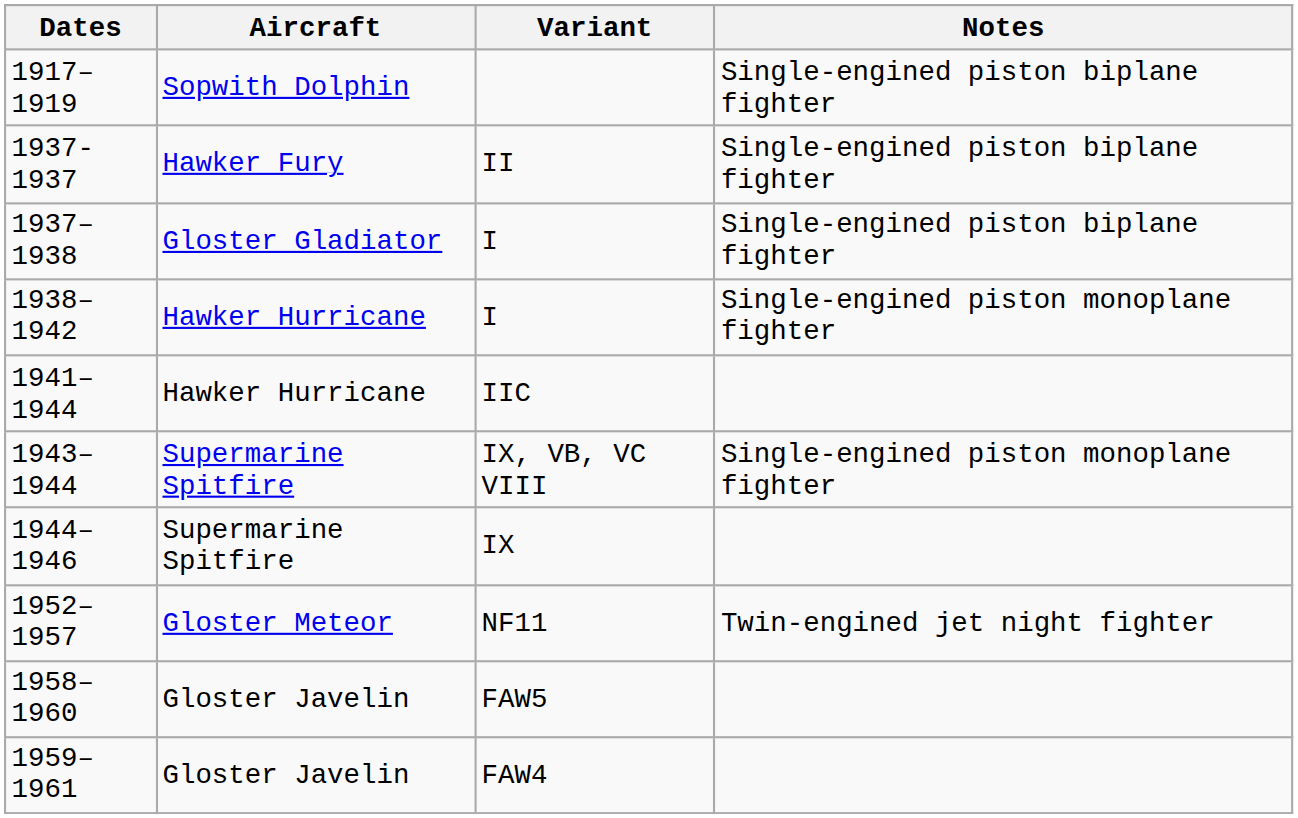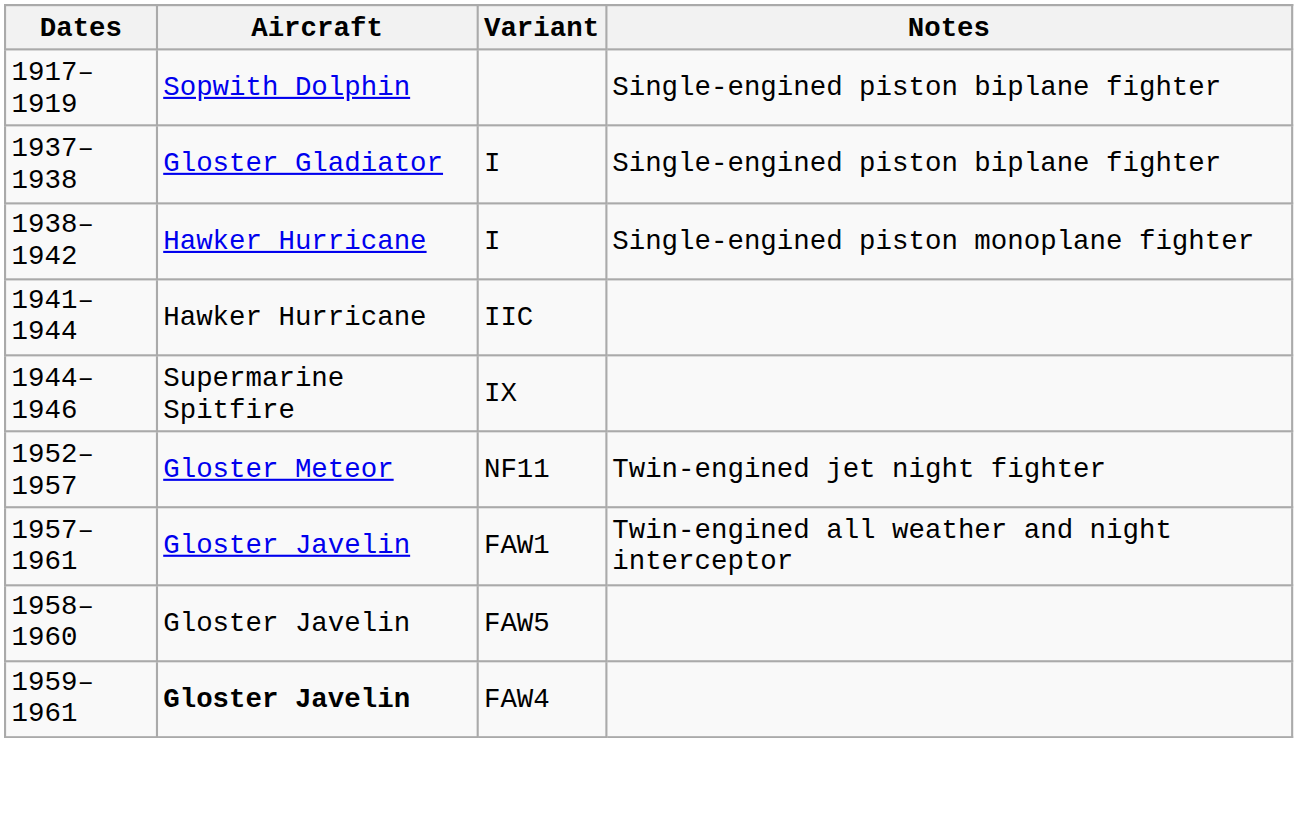 <table class="wikitable">
 <tr>
 </tr>
 <tr>
 <th>Dates</th>
 <th>Aircraft</th>
 <th>Variant</th>
 <th>Notes</th>
 </tr>
 <tr>
 <td>1917–1919</td>
 <td><a href='#'>Sopwith Dolphin</a></td>
 <td></td>
-<td>Single-engined piston biplane fighter</td>
-</tr>
-<tr>
-<td>1937-1937</td>
-<td><a href='#'>Hawker Fury</a></td>
-<td>II</td>
 <td>Single-engined piston biplane fighter</td>
 </tr>
 <tr>
 <td>1937–1938</td>
 <td><a href='#'>Gloster Gladiator</a></td>
 <td>I</td>
 <td>Single-engined piston biplane fighter</td>
 </tr>
 <tr>
 <td>1938–1942</td>
 <td><a href='#'>Hawker Hurricane</a></td>
 <td>I</td>
 <td>Single-engined piston monoplane fighter</td>
 </tr>
 <tr>
 <td>1941–1944</td>
 <td>Hawker Hurricane</td>
 <td>IIC</td>
 <td></td>
 </tr>
 <tr>
-<td>1943–1944</td>
-<td><a href='#'>Supermarine Spitfire</a></td>
-<td>IX, VB, VC VIII</td>
-<td>Single-engined piston monoplane fighter</td>
-</tr>
-<tr>
 <td>1944–1946</td>
 <td>Supermarine Spitfire</td>
 <td>IX</td>
 <td></td>
 </tr>
 <tr>
 <td>1952–1957</td>
 <td><a href='#'>Gloster Meteor</a></td>
 <td>NF11</td>
 <td>Twin-engined jet night fighter</td>
 </tr>
 <tr>
+<td>1957–1961</td>
+<td><a href='#'>Gloster Javelin</a></td>
+<td>FAW1</td>
+<td>Twin-engined all weather and night interceptor</td>
+</tr>
+<tr>
 <td>1958–1960</td>
 <td>Gloster Javelin</td>
 <td>FAW5</td>
 <td></td>
 </tr>
 <tr>
 <td>1959–1961</td>
-<td>Gloster Javelin</td>
+<td><strong>Gloster Javelin</strong></td>
 <td>FAW4</td>
 <td></td>
 </tr>
 </table>
